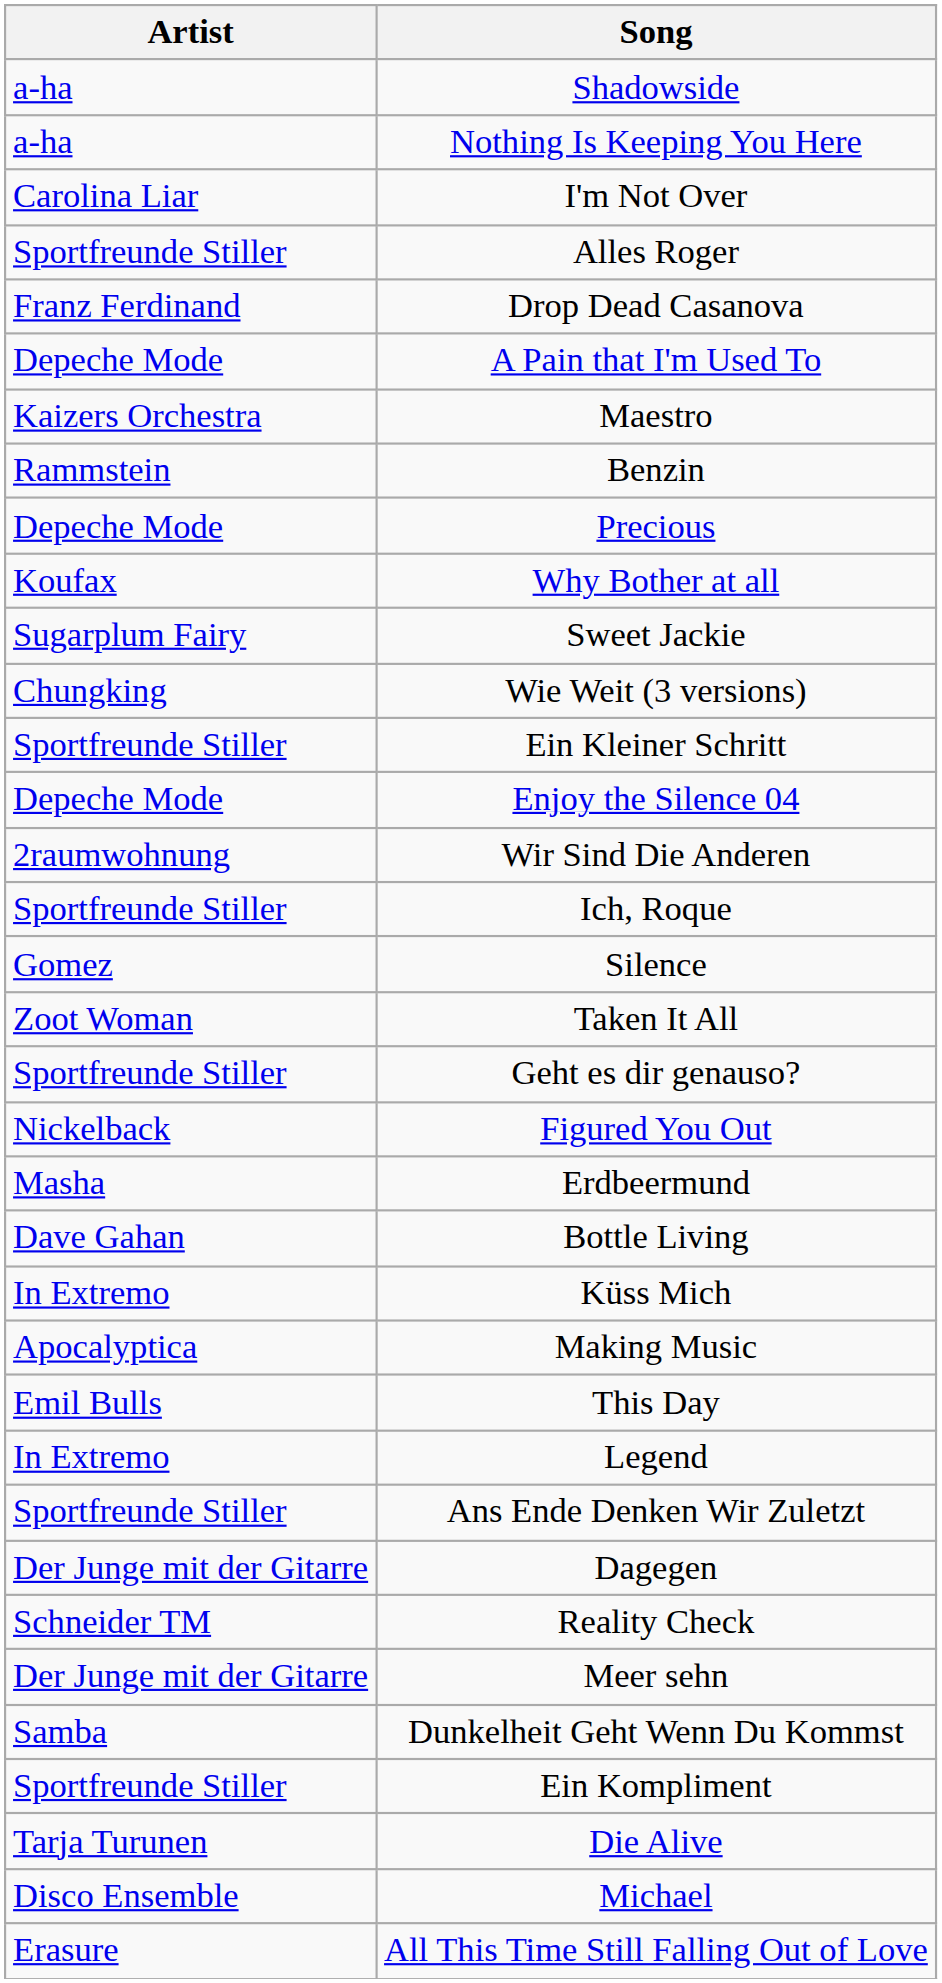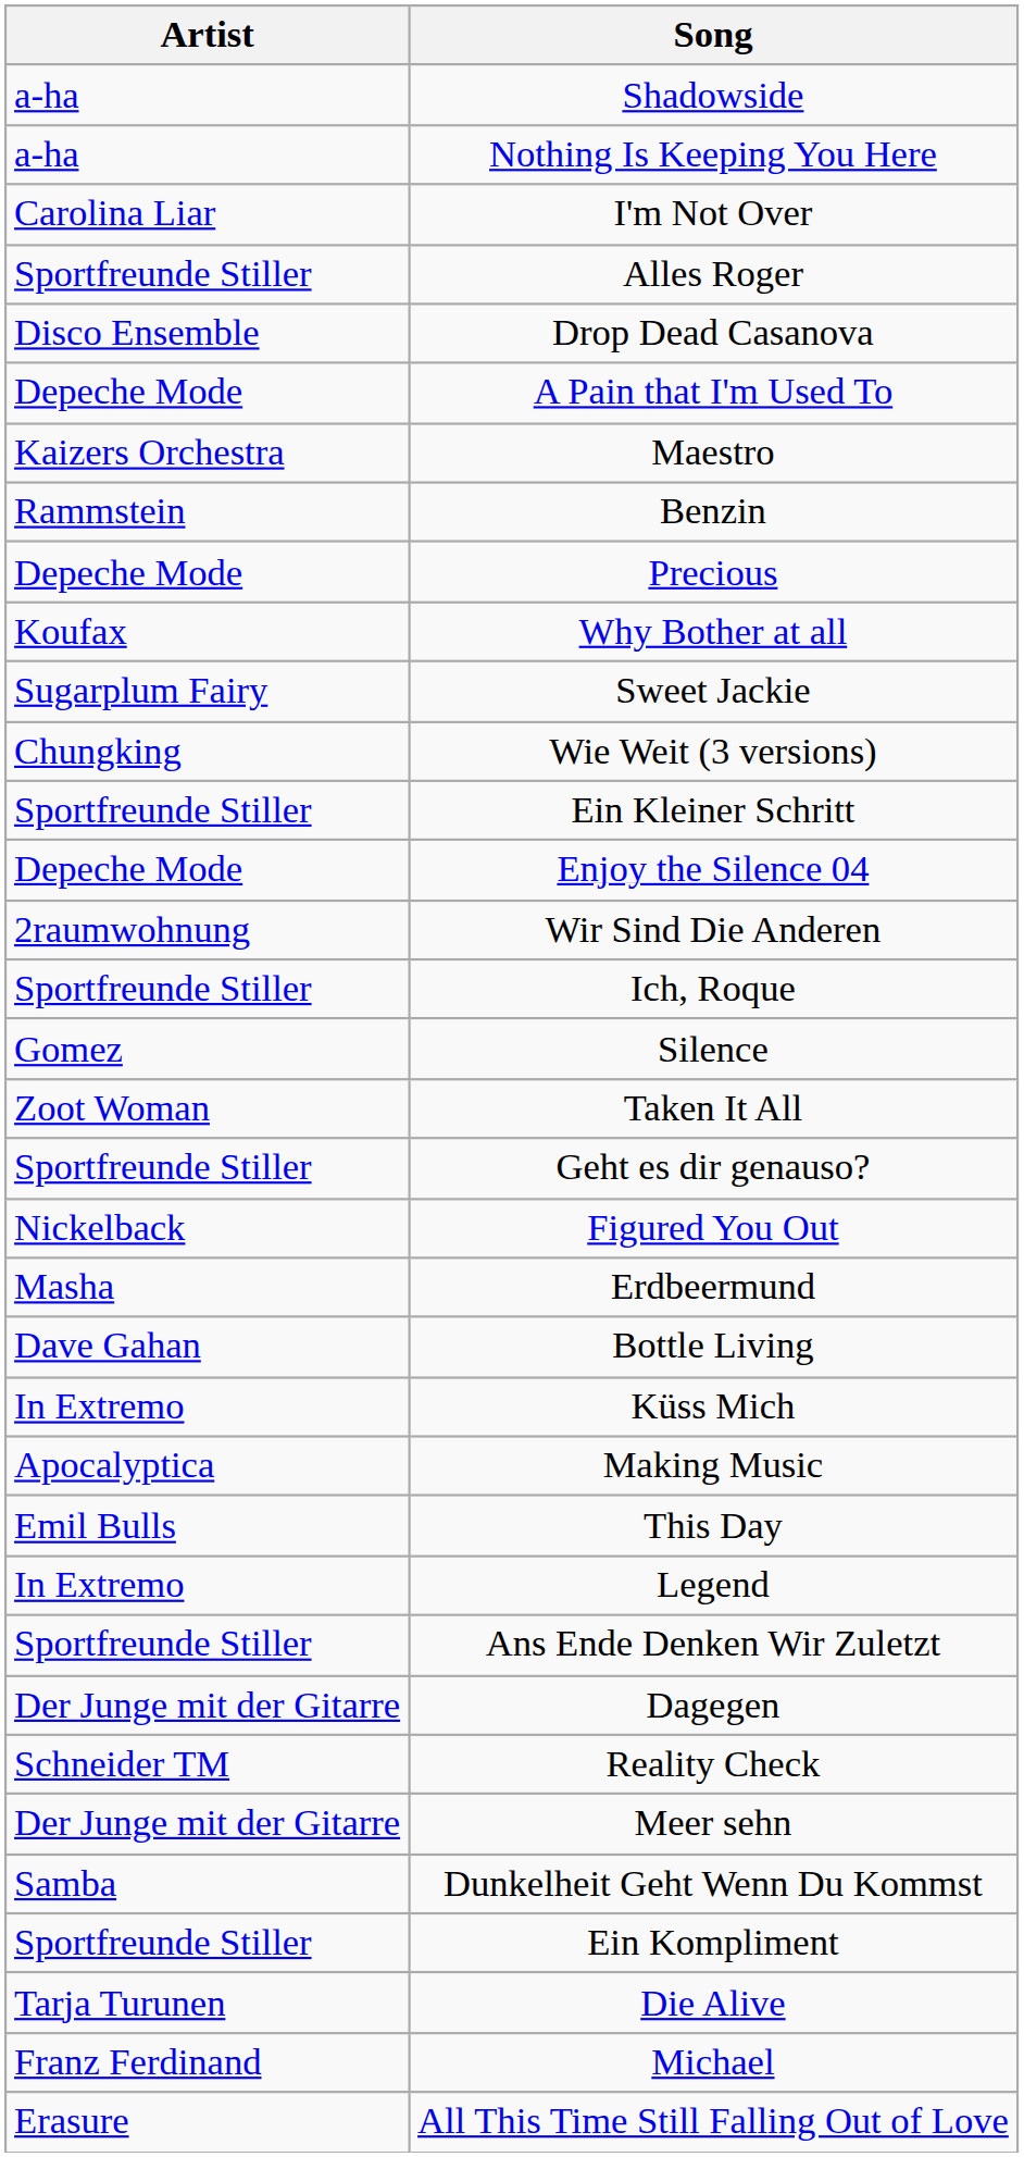 <table class="wikitable">
 <tr>
 <th align="left">Artist</th>
 <th align="left">Song</th>
 </tr>
 <tr>
 <td align="left"><a href='#'>a-ha</a></td>
 <td align="center"><a href='#'>Shadowside</a></td>
 </tr>
 <tr>
 <td align="left"><a href='#'>a-ha</a></td>
 <td align="center"><a href='#'>Nothing Is Keeping You Here</a></td>
 </tr>
 <tr>
 <td align="left"><a href='#'>Carolina Liar</a></td>
 <td align="center">I'm Not Over</td>
 </tr>
 <tr>
 <td align="left"><a href='#'>Sportfreunde Stiller</a></td>
 <td align="center">Alles Roger</td>
 </tr>
 <tr>
-<td align="left"><a href='#'>Franz Ferdinand</a></td>
+<td align="left"><a href='#'>Disco Ensemble</a></td>
 <td align="center">Drop Dead Casanova</td>
 </tr>
 <tr>
 <td align="left"><a href='#'>Depeche Mode</a></td>
 <td align="center"><a href='#'>A Pain that I'm Used To</a></td>
 </tr>
 <tr>
 <td align="left"><a href='#'>Kaizers Orchestra</a></td>
 <td align="center">Maestro</td>
 </tr>
 <tr>
 <td align="left"><a href='#'>Rammstein</a></td>
 <td align="center">Benzin</td>
 </tr>
 <tr>
 <td align="left"><a href='#'>Depeche Mode</a></td>
 <td align="center"><a href='#'>Precious</a></td>
 </tr>
 <tr>
 <td align="left"><a href='#'>Koufax</a></td>
 <td align="center"><a href='#'>Why Bother at all</a></td>
 </tr>
 <tr>
 <td align="left"><a href='#'>Sugarplum Fairy</a></td>
 <td align="center">Sweet Jackie</td>
 </tr>
 <tr>
 <td align="left"><a href='#'>Chungking</a></td>
 <td align="center">Wie Weit (3 versions)</td>
 </tr>
 <tr>
 <td align="left"><a href='#'>Sportfreunde Stiller</a></td>
 <td align="center">Ein Kleiner Schritt</td>
 </tr>
 <tr>
 <td align="left"><a href='#'>Depeche Mode</a></td>
 <td align="center"><a href='#'>Enjoy the Silence 04</a></td>
 </tr>
 <tr>
 <td align="left"><a href='#'>2raumwohnung</a></td>
 <td align="center">Wir Sind Die Anderen</td>
 </tr>
 <tr>
 <td align="left"><a href='#'>Sportfreunde Stiller</a></td>
 <td align="center">Ich, Roque</td>
 </tr>
 <tr>
 <td align="left"><a href='#'>Gomez</a></td>
 <td align="center">Silence</td>
 </tr>
 <tr>
 <td align="left"><a href='#'>Zoot Woman</a></td>
 <td align="center">Taken It All</td>
 </tr>
 <tr>
 <td align="left"><a href='#'>Sportfreunde Stiller</a></td>
 <td align="center">Geht es dir genauso?</td>
 </tr>
 <tr>
 <td align="left"><a href='#'>Nickelback</a></td>
 <td align="center"><a href='#'>Figured You Out</a></td>
 </tr>
 <tr>
 <td align="left"><a href='#'>Masha</a></td>
 <td align="center">Erdbeermund</td>
 </tr>
 <tr>
 <td align="left"><a href='#'>Dave Gahan</a></td>
 <td align="center">Bottle Living</td>
 </tr>
 <tr>
 <td align="left"><a href='#'>In Extremo</a></td>
 <td align="center">Küss Mich</td>
 </tr>
 <tr>
 <td align="left"><a href='#'>Apocalyptica</a></td>
 <td align="center">Making Music</td>
 </tr>
 <tr>
 <td align="left"><a href='#'>Emil Bulls</a></td>
 <td align="center">This Day</td>
 </tr>
 <tr>
 <td align="left"><a href='#'>In Extremo</a></td>
 <td align="center">Legend</td>
 </tr>
 <tr>
 <td align="left"><a href='#'>Sportfreunde Stiller</a></td>
 <td align="center">Ans Ende Denken Wir Zuletzt</td>
 </tr>
 <tr>
 <td align="left"><a href='#'>Der Junge mit der Gitarre</a></td>
 <td align="center">Dagegen</td>
 </tr>
 <tr>
 <td align="left"><a href='#'>Schneider TM</a></td>
 <td align="center">Reality Check</td>
 </tr>
 <tr>
 <td align="left"><a href='#'>Der Junge mit der Gitarre</a></td>
 <td align="center">Meer sehn</td>
 </tr>
 <tr>
 <td align="left"><a href='#'>Samba</a></td>
 <td align="center">Dunkelheit Geht Wenn Du Kommst</td>
 </tr>
 <tr>
 <td align="left"><a href='#'>Sportfreunde Stiller</a></td>
 <td align="center">Ein Kompliment</td>
 </tr>
 <tr>
 <td align="left"><a href='#'>Tarja Turunen</a></td>
 <td align="center"><a href='#'>Die Alive</a></td>
 </tr>
 <tr>
-<td align="left"><a href='#'>Disco Ensemble</a></td>
+<td align="left"><a href='#'>Franz Ferdinand</a></td>
 <td align="center"><a href='#'>Michael</a></td>
 </tr>
 <tr>
 <td align="left"><a href='#'>Erasure</a></td>
 <td align="center"><a href='#'>All This Time Still Falling Out of Love</a></td>
 </tr>
 <tr>
 </tr>
 </table>
